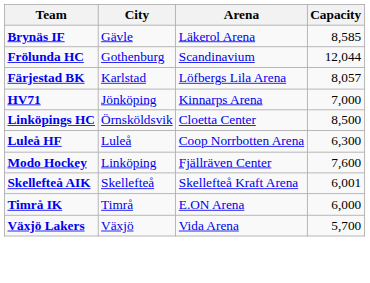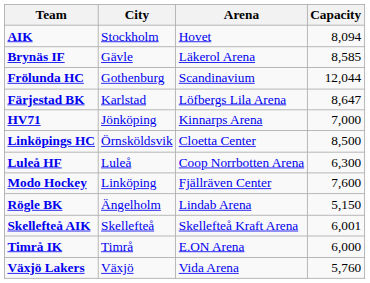 <table class="wikitable sortable">
 <tr>
 <th>Team</th>
 <th>City</th>
 <th>Arena</th>
 <th>Capacity</th>
+</tr>
+<tr>
+<td><strong><a href='#'>AIK</a></strong></td>
+<td><a href='#'>Stockholm</a></td>
+<td><a href='#'>Hovet</a></td>
+<td align="right">8,094</td>
 </tr>
 <tr>
 <td><strong><a href='#'>Brynäs IF</a></strong></td>
 <td><a href='#'>Gävle</a></td>
 <td><a href='#'>Läkerol Arena</a></td>
 <td align="right">8,585</td>
 </tr>
 <tr>
 <td><strong><a href='#'>Frölunda HC</a></strong></td>
 <td><a href='#'>Gothenburg</a></td>
 <td><a href='#'>Scandinavium</a></td>
 <td align="right">12,044</td>
 </tr>
 <tr>
 <td><strong><a href='#'>Färjestad BK</a></strong></td>
 <td><a href='#'>Karlstad</a></td>
 <td><a href='#'>Löfbergs Lila Arena</a></td>
-<td align="right">8,057</td>
+<td align="right">8,647</td>
 </tr>
 <tr>
 <td><strong><a href='#'>HV71</a></strong></td>
 <td><a href='#'>Jönköping</a></td>
 <td><a href='#'>Kinnarps Arena</a></td>
 <td align="right">7,000</td>
 </tr>
 <tr>
 <td><strong><a href='#'>Linköpings HC</a></strong></td>
 <td><a href='#'>Örnsköldsvik</a></td>
 <td><a href='#'>Cloetta Center</a></td>
 <td align="right">8,500</td>
 </tr>
 <tr>
 <td><strong><a href='#'>Luleå HF</a></strong></td>
 <td><a href='#'>Luleå</a></td>
 <td><a href='#'>Coop Norrbotten Arena</a></td>
 <td align="right">6,300</td>
 </tr>
 <tr>
 <td><strong><a href='#'>Modo Hockey</a></strong></td>
 <td><a href='#'>Linköping</a></td>
 <td><a href='#'>Fjällräven Center</a></td>
 <td align="right">7,600</td>
 </tr>
 <tr>
+<td><strong><a href='#'>Rögle BK</a></strong></td>
+<td><a href='#'>Ängelholm</a></td>
+<td><a href='#'>Lindab Arena</a></td>
+<td align="right">5,150</td>
+</tr>
+<tr>
 <td><strong><a href='#'>Skellefteå AIK</a></strong></td>
 <td><a href='#'>Skellefteå</a></td>
 <td><a href='#'>Skellefteå Kraft Arena</a></td>
 <td align="right">6,001</td>
 </tr>
 <tr>
 <td><strong><a href='#'>Timrå IK</a></strong></td>
 <td><a href='#'>Timrå</a></td>
 <td><a href='#'>E.ON Arena</a></td>
 <td align="right">6,000</td>
 </tr>
 <tr>
 <td><strong><a href='#'>Växjö Lakers</a></strong></td>
 <td><a href='#'>Växjö</a></td>
 <td><a href='#'>Vida Arena</a></td>
-<td align="right">5,700</td>
+<td align="right">5,760</td>
 </tr>
 </table>
